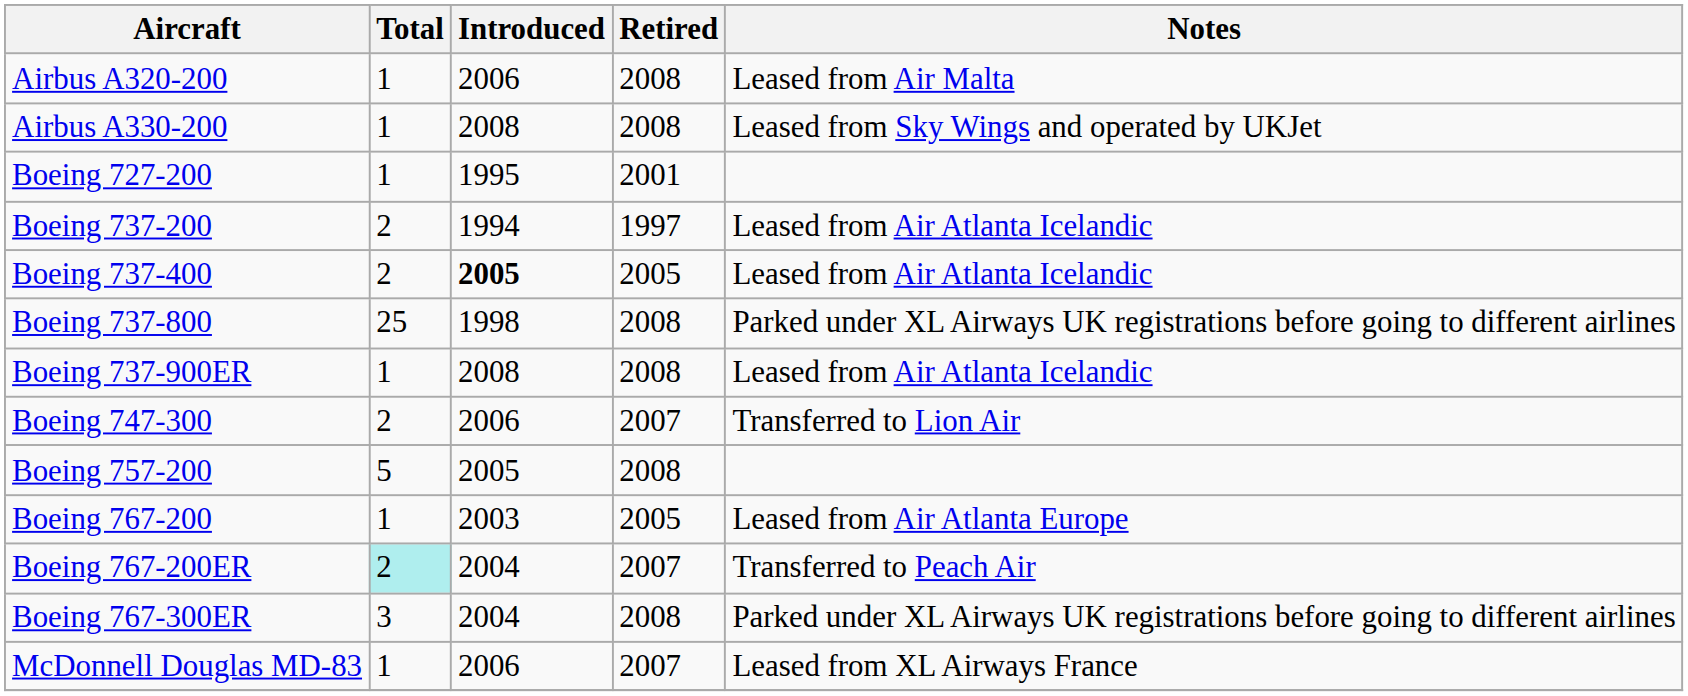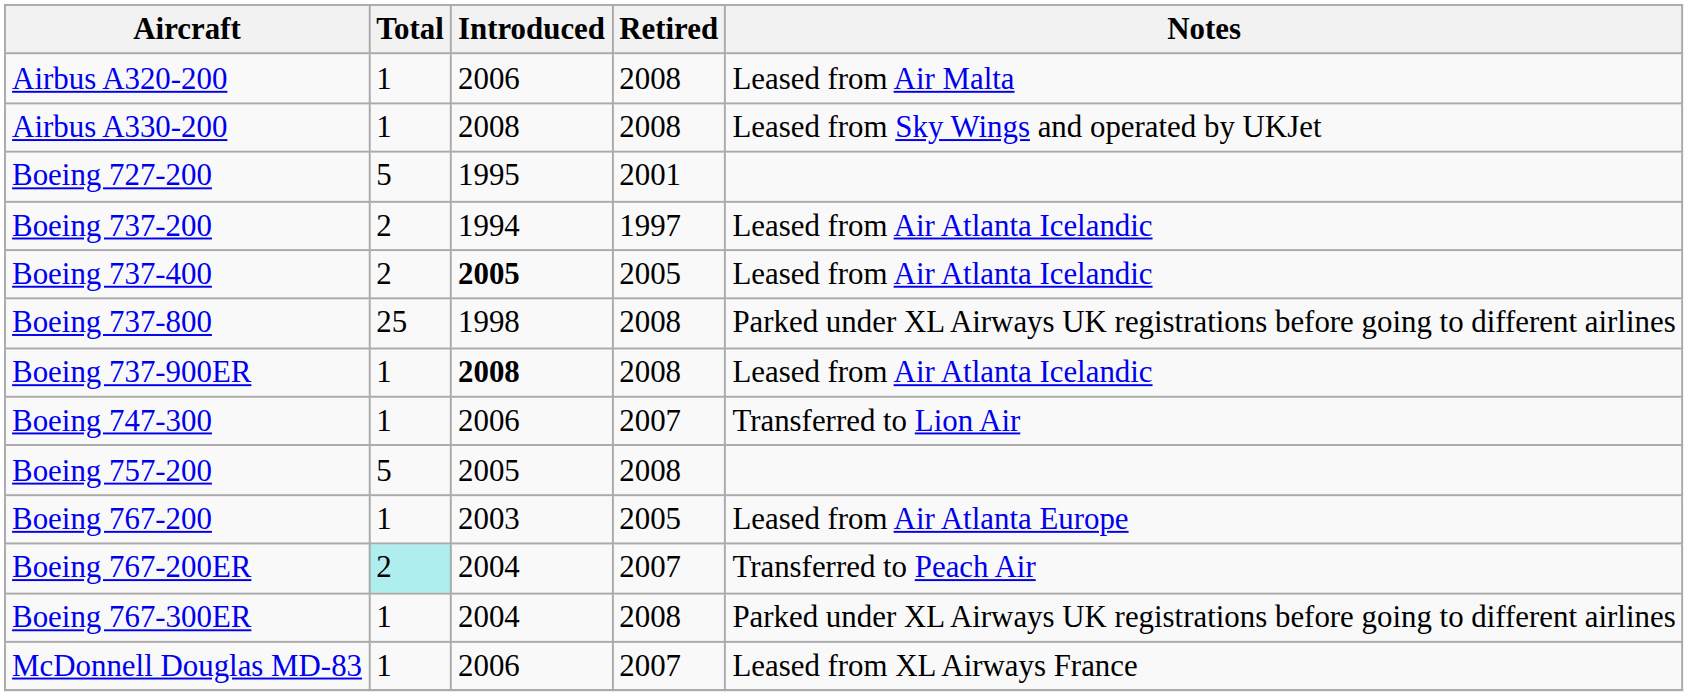 <table class="wikitable">
 <tr>
 <th>Aircraft</th>
 <th>Total</th>
 <th>Introduced</th>
 <th>Retired</th>
 <th>Notes</th>
 </tr>
 <tr>
 <td><a href='#'>Airbus A320-200</a></td>
 <td>1</td>
 <td>2006</td>
 <td>2008</td>
 <td>Leased from <a href='#'>Air Malta</a></td>
 </tr>
 <tr>
 <td><a href='#'>Airbus A330-200</a></td>
 <td>1</td>
 <td>2008</td>
 <td>2008</td>
 <td>Leased from <a href='#'>Sky Wings</a> and operated by UKJet</td>
 </tr>
 <tr>
 <td><a href='#'>Boeing 727-200</a></td>
-<td>1</td>
+<td>5</td>
 <td>1995</td>
 <td>2001</td>
 <td></td>
 </tr>
 <tr>
 <td><a href='#'>Boeing 737-200</a></td>
 <td>2</td>
 <td>1994</td>
 <td>1997</td>
 <td>Leased from <a href='#'>Air Atlanta Icelandic</a></td>
 </tr>
 <tr>
 <td><a href='#'>Boeing 737-400</a></td>
 <td>2</td>
 <td><strong>2005</strong></td>
 <td>2005</td>
 <td>Leased from <a href='#'>Air Atlanta Icelandic</a></td>
 </tr>
 <tr>
 <td><a href='#'>Boeing 737-800</a></td>
 <td>25</td>
 <td>1998</td>
 <td>2008</td>
 <td>Parked under XL Airways UK registrations before going to different airlines</td>
 </tr>
 <tr>
 <td><a href='#'>Boeing 737-900ER</a></td>
 <td>1</td>
-<td>2008</td>
+<td><strong>2008</strong></td>
 <td>2008</td>
 <td>Leased from <a href='#'>Air Atlanta Icelandic</a></td>
 </tr>
 <tr>
 <td><a href='#'>Boeing 747-300</a></td>
-<td>2</td>
+<td>1</td>
 <td>2006</td>
 <td>2007</td>
 <td>Transferred to <a href='#'>Lion Air</a></td>
 </tr>
 <tr>
 <td><a href='#'>Boeing 757-200</a></td>
 <td>5</td>
 <td>2005</td>
 <td>2008</td>
 <td></td>
 </tr>
 <tr>
 <td><a href='#'>Boeing 767-200</a></td>
 <td>1</td>
 <td>2003</td>
 <td>2005</td>
 <td>Leased from <a href='#'>Air Atlanta Europe</a></td>
 </tr>
 <tr>
 <td><a href='#'>Boeing 767-200ER</a></td>
 <td style="background: paleturquoise;">2</td>
 <td>2004</td>
 <td>2007</td>
 <td>Transferred to <a href='#'>Peach Air</a></td>
 </tr>
 <tr>
 <td><a href='#'>Boeing 767-300ER</a></td>
-<td>3</td>
+<td>1</td>
 <td>2004</td>
 <td>2008</td>
 <td>Parked under XL Airways UK registrations before going to different airlines</td>
 </tr>
 <tr>
 <td><a href='#'>McDonnell Douglas MD-83</a></td>
 <td>1</td>
 <td>2006</td>
 <td>2007</td>
 <td>Leased from XL Airways France</td>
 </tr>
 <tr>
 </tr>
 </table>
